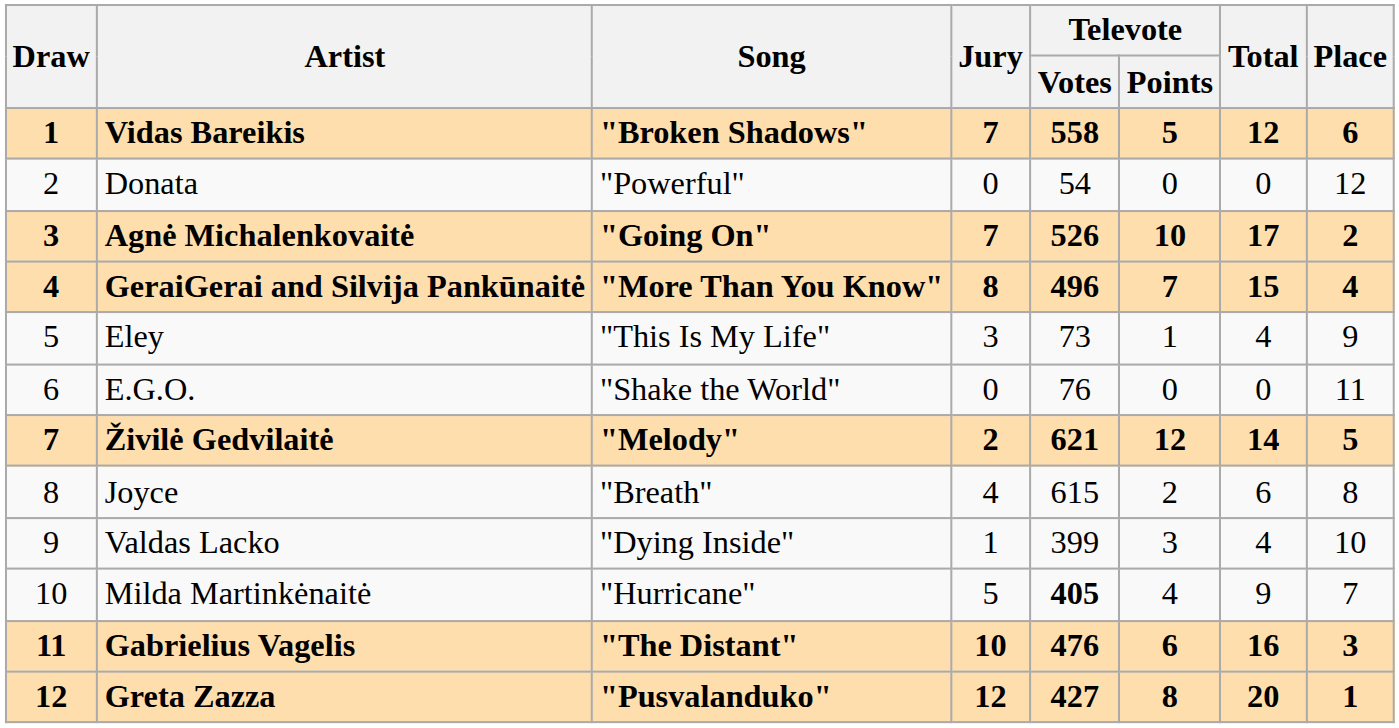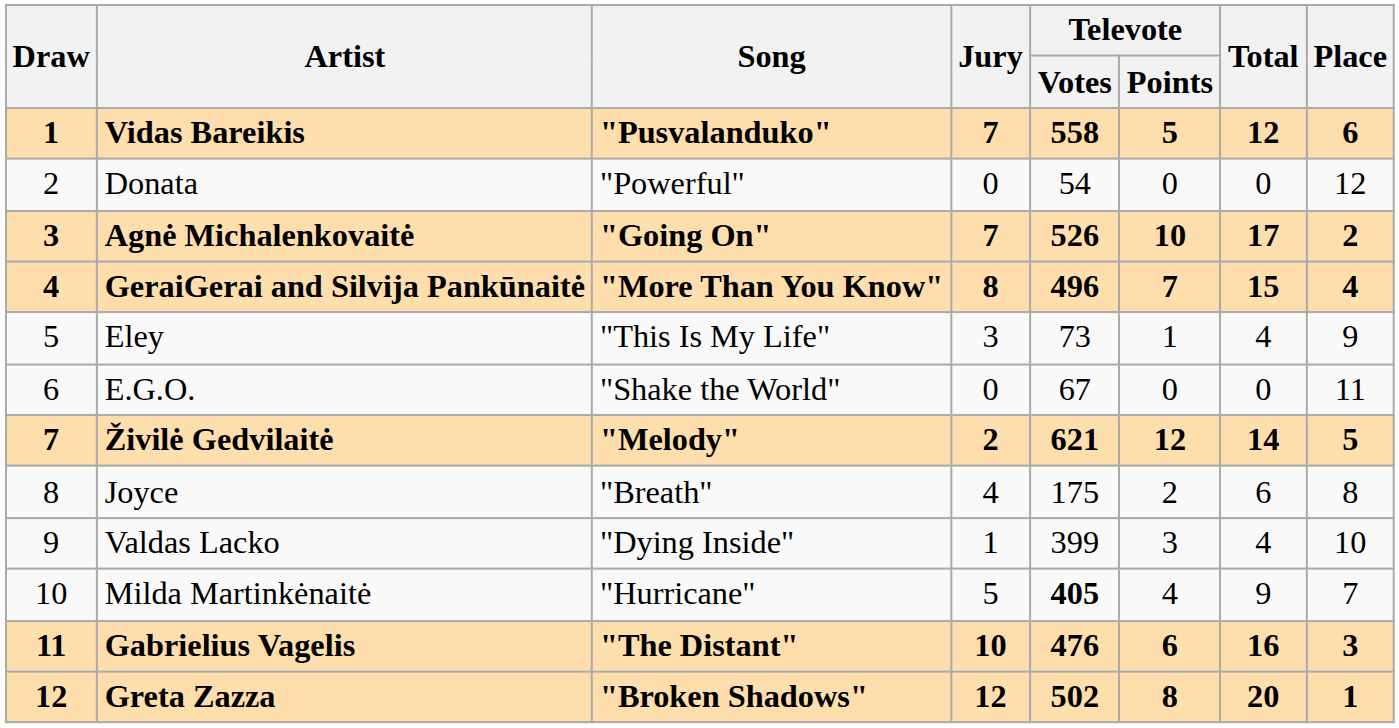 <table class="sortable wikitable" style="margin: 1em auto 1em auto; text-align:center">
 <tr>
 <th rowspan="2">Draw</th>
 <th rowspan="2">Artist</th>
 <th rowspan="2">Song</th>
 <th rowspan="2">Jury</th>
 <th colspan="2">Televote</th>
 <th rowspan="2">Total</th>
 <th rowspan="2">Place</th>
 </tr>
 <tr>
 <th>Votes</th>
 <th>Points</th>
 </tr>
 <tr style="font-weight:bold; background:#FFDEAD;">
 <td>1</td>
 <td align="left">Vidas Bareikis</td>
-<td align="left">"Broken Shadows"</td>
+<td align="left">"Pusvalanduko"</td>
 <td>7</td>
 <td>558</td>
 <td>5</td>
 <td>12</td>
 <td>6</td>
 </tr>
 <tr>
 <td>2</td>
 <td align="left">Donata</td>
 <td align="left">"Powerful"</td>
 <td>0</td>
 <td>54</td>
 <td>0</td>
 <td>0</td>
 <td>12</td>
 </tr>
 <tr style="font-weight:bold; background:#FFDEAD;">
 <td>3</td>
 <td align="left">Agnė Michalenkovaitė</td>
 <td align="left">"Going On"</td>
 <td>7</td>
 <td>526</td>
 <td>10</td>
 <td>17</td>
 <td>2</td>
 </tr>
 <tr style="font-weight:bold; background:#FFDEAD;">
 <td>4</td>
 <td align="left">GeraiGerai and Silvija Pankūnaitė</td>
 <td align="left">"More Than You Know"</td>
 <td>8</td>
 <td>496</td>
 <td>7</td>
 <td>15</td>
 <td>4</td>
 </tr>
 <tr>
 <td>5</td>
 <td align="left">Eley</td>
 <td align="left">"This Is My Life"</td>
 <td>3</td>
 <td>73</td>
 <td>1</td>
 <td>4</td>
 <td>9</td>
 </tr>
 <tr>
 <td>6</td>
 <td align="left">E.G.O.</td>
 <td align="left">"Shake the World"</td>
 <td>0</td>
-<td>76</td>
+<td>67</td>
 <td>0</td>
 <td>0</td>
 <td>11</td>
 </tr>
 <tr style="font-weight:bold; background:#FFDEAD;">
 <td>7</td>
 <td align="left">Živilė Gedvilaitė</td>
 <td align="left">"Melody"</td>
 <td>2</td>
 <td>621</td>
 <td>12</td>
 <td>14</td>
 <td>5</td>
 </tr>
 <tr>
 <td>8</td>
 <td align="left">Joyce</td>
 <td align="left">"Breath"</td>
 <td>4</td>
-<td>615</td>
+<td>175</td>
 <td>2</td>
 <td>6</td>
 <td>8</td>
 </tr>
 <tr>
 <td>9</td>
 <td align="left">Valdas Lacko</td>
 <td align="left">"Dying Inside"</td>
 <td>1</td>
 <td>399</td>
 <td>3</td>
 <td>4</td>
 <td>10</td>
 </tr>
 <tr>
 <td>10</td>
 <td align="left">Milda Martinkėnaitė</td>
 <td align="left">"Hurricane"</td>
 <td>5</td>
 <td><strong>405</strong></td>
 <td>4</td>
 <td>9</td>
 <td>7</td>
 </tr>
 <tr style="font-weight:bold; background:#FFDEAD;">
 <td>11</td>
 <td align="left">Gabrielius Vagelis</td>
 <td align="left">"The Distant"</td>
 <td>10</td>
 <td>476</td>
 <td>6</td>
 <td>16</td>
 <td>3</td>
 </tr>
 <tr style="font-weight:bold; background:#FFDEAD;">
 <td>12</td>
 <td align="left">Greta Zazza</td>
-<td align="left">"Pusvalanduko"</td>
+<td align="left">"Broken Shadows"</td>
 <td>12</td>
-<td>427</td>
+<td>502</td>
 <td>8</td>
 <td>20</td>
 <td>1</td>
 </tr>
 </table>
